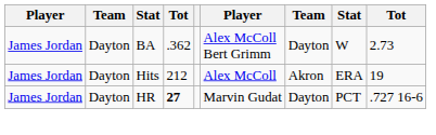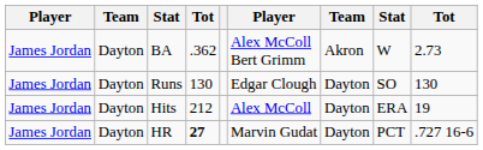 <table class="wikitable">
 <tr>
 <th>Player</th>
 <th>Team</th>
 <th>Stat</th>
 <th>Tot</th>
 <th></th>
 <th>Player</th>
 <th>Team</th>
 <th>Stat</th>
 <th>Tot</th>
 </tr>
 <tr>
 <td><a href='#'>James Jordan</a></td>
 <td>Dayton</td>
 <td>BA</td>
 <td>.362</td>
 <td></td>
 <td><a href='#'>Alex McColl</a><br>Bert Grimm</td>
-<td>Dayton</td>
+<td>Akron</td>
 <td>W</td>
 <td>2.73</td>
+</tr>
+<tr>
+<td><a href='#'>James Jordan</a></td>
+<td>Dayton</td>
+<td>Runs</td>
+<td>130</td>
+<td></td>
+<td>Edgar Clough</td>
+<td>Dayton</td>
+<td>SO</td>
+<td>130</td>
 </tr>
 <tr>
 <td><a href='#'>James Jordan</a></td>
 <td>Dayton</td>
 <td>Hits</td>
 <td>212</td>
 <td></td>
 <td><a href='#'>Alex McColl</a></td>
-<td>Akron</td>
+<td>Dayton</td>
 <td>ERA</td>
 <td>19</td>
 </tr>
 <tr>
 <td><a href='#'>James Jordan</a></td>
 <td>Dayton</td>
 <td>HR</td>
 <td><strong>27</strong></td>
 <td></td>
 <td>Marvin Gudat</td>
 <td>Dayton</td>
 <td>PCT</td>
 <td>.727 16-6</td>
 </tr>
 </table>
